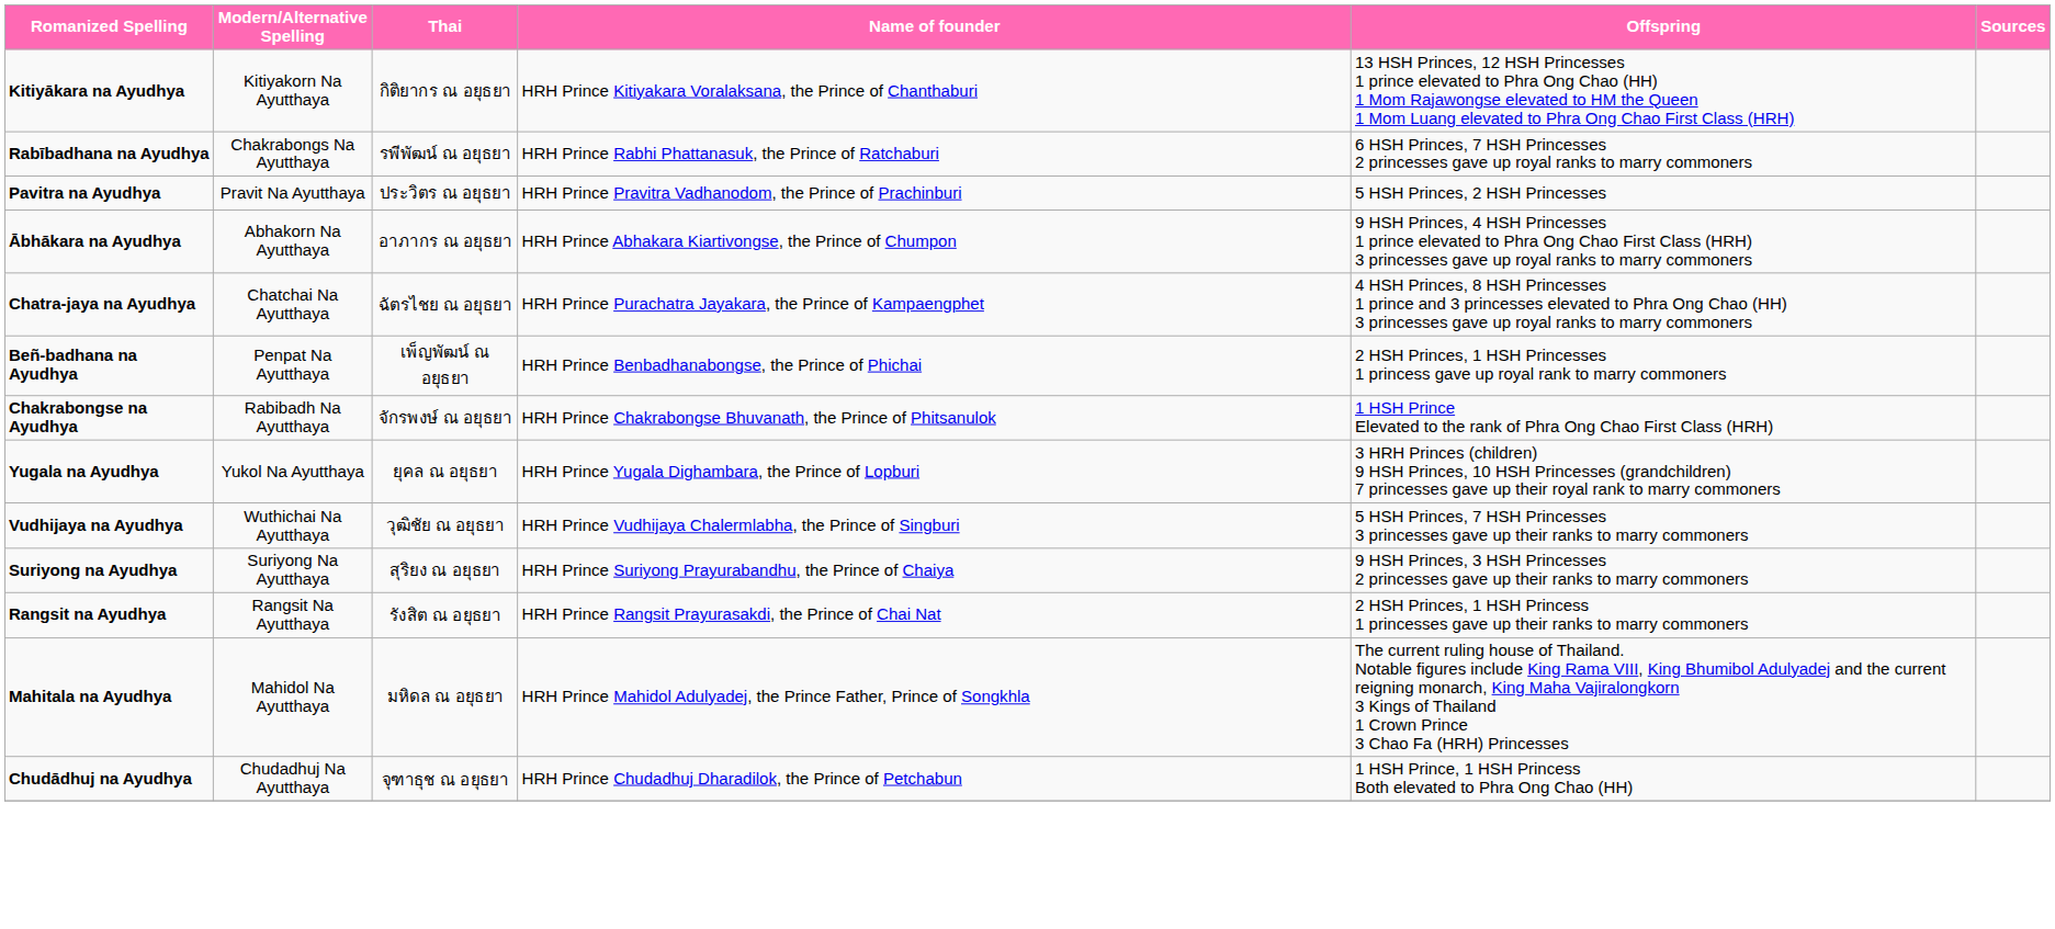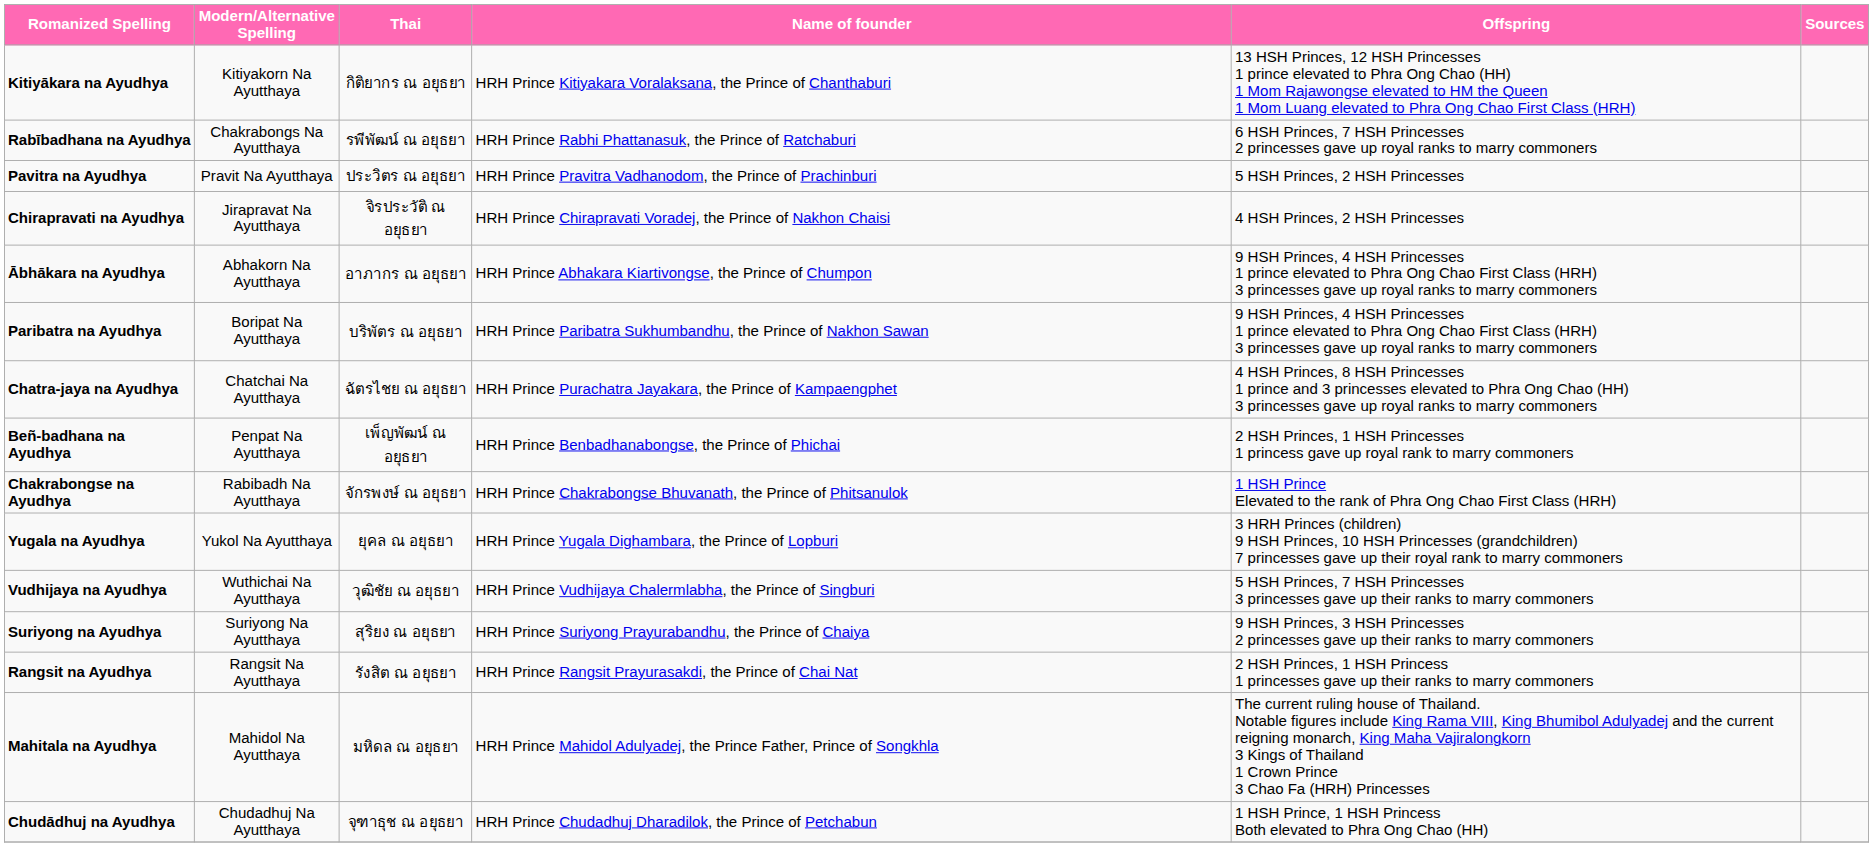 <table class="wikitable" style="width: 100%;">
 <tr>
 <th style="background: Hotpink; color: white;">Romanized Spelling</th>
 <th style="background: Hotpink; color: white;">Modern/Alternative Spelling</th>
 <th style="background: Hotpink; color: white;">Thai</th>
 <th style="background: Hotpink; color: white;">Name of founder</th>
 <th style="background: Hotpink; color: white;">Offspring</th>
 <th style="background: Hotpink; color: white;">Sources</th>
 </tr>
 <tr>
 <td width = 10%><strong>Kitiyākara na Ayudhya</strong></td>
 <td width = 5% style="text-align:center;">Kitiyakorn Na Ayutthaya</td>
 <td width = 7% style="text-align:center;">กิติยากร ณ อยุธยา</td>
 <td width = 40%>HRH Prince <a href='#'>Kitiyakara Voralaksana</a>, the Prince of <a href='#'>Chanthaburi</a></td>
 <td width = 30%>13 HSH Princes, 12 HSH Princesses <br> 1 prince elevated to Phra Ong Chao (HH) <br> <a href='#'>1 Mom Rajawongse elevated to HM the Queen</a> <br> <a href='#'>1 Mom Luang elevated to Phra Ong Chao First Class (HRH)</a></td>
 <td width = 3%></td>
 </tr>
 <tr>
 <td><strong>Rabībadhana na Ayudhya</strong></td>
 <td style="text-align:center;">Chakrabongs Na Ayutthaya</td>
 <td style="text-align:center;">รพีพัฒน์ ณ อยุธยา</td>
 <td>HRH Prince <a href='#'>Rabhi Phattanasuk</a>, the Prince of <a href='#'>Ratchaburi</a></td>
 <td>6 HSH Princes, 7 HSH Princesses <br> 2 princesses gave up royal ranks to marry commoners</td>
 <td></td>
 </tr>
 <tr>
 <td><strong>Pavitra na Ayudhya</strong></td>
 <td style="text-align:center;">Pravit Na Ayutthaya</td>
 <td style="text-align:center;">ประวิตร ณ อยุธยา</td>
 <td>HRH Prince <a href='#'>Pravitra Vadhanodom</a>, the Prince of <a href='#'>Prachinburi</a></td>
 <td>5 HSH Princes, 2 HSH Princesses</td>
 <td></td>
 </tr>
 <tr>
+<td><strong>Chirapravati na Ayudhya</strong></td>
+<td style="text-align:center;">Jirapravat Na Ayutthaya</td>
+<td style="text-align:center;">จิรประวัติ ณ อยุธยา</td>
+<td>HRH Prince <a href='#'>Chirapravati Voradej</a>, the Prince of <a href='#'>Nakhon Chaisi</a></td>
+<td>4 HSH Princes, 2 HSH Princesses</td>
+<td></td>
+</tr>
+<tr>
 <td><strong>Ābhākara na Ayudhya</strong></td>
 <td style="text-align:center;">Abhakorn Na Ayutthaya</td>
 <td style="text-align:center;">อาภากร ณ อยุธยา</td>
 <td>HRH Prince <a href='#'>Abhakara Kiartivongse</a>, the Prince of <a href='#'>Chumpon</a></td>
+<td>9 HSH Princes, 4 HSH Princesses <br> 1 prince elevated to Phra Ong Chao First Class (HRH) <br> 3 princesses gave up royal ranks to marry commoners</td>
+<td></td>
+</tr>
+<tr>
+<td><strong>Paribatra na Ayudhya</strong></td>
+<td style="text-align:center;">Boripat Na Ayutthaya</td>
+<td style="text-align:center;">บริพัตร ณ อยุธยา</td>
+<td>HRH Prince <a href='#'>Paribatra Sukhumbandhu</a>, the Prince of <a href='#'>Nakhon Sawan</a></td>
 <td>9 HSH Princes, 4 HSH Princesses <br> 1 prince elevated to Phra Ong Chao First Class (HRH) <br> 3 princesses gave up royal ranks to marry commoners</td>
 <td></td>
 </tr>
 <tr>
 <td><strong>Chatra-jaya na Ayudhya</strong></td>
 <td style="text-align:center;">Chatchai Na Ayutthaya</td>
 <td style="text-align:center;">ฉัตรไชย ณ อยุธยา</td>
 <td>HRH Prince <a href='#'>Purachatra Jayakara</a>, the Prince of <a href='#'>Kampaengphet</a></td>
 <td>4 HSH Princes, 8 HSH Princesses <br> 1 prince and 3 princesses elevated to Phra Ong Chao (HH) <br> 3 princesses gave up royal ranks to marry commoners</td>
 <td></td>
 </tr>
 <tr>
 <td><strong>Beñ-badhana na Ayudhya</strong></td>
 <td style="text-align:center;">Penpat Na Ayutthaya</td>
 <td style="text-align:center;">เพ็ญพัฒน์ ณ อยุธยา</td>
 <td>HRH Prince <a href='#'>Benbadhanabongse</a>, the Prince of <a href='#'>Phichai</a></td>
 <td>2 HSH Princes, 1 HSH Princesses  <br> 1 princess gave up royal rank to marry commoners</td>
 <td></td>
 </tr>
 <tr>
 <td><strong>Chakrabongse na Ayudhya</strong></td>
 <td style="text-align:center;">Rabibadh Na Ayutthaya</td>
 <td style="text-align:center;">จักรพงษ์ ณ อยุธยา</td>
 <td>HRH Prince <a href='#'>Chakrabongse Bhuvanath</a>, the Prince of <a href='#'>Phitsanulok</a></td>
 <td><a href='#'>1 HSH Prince</a> <br> Elevated to the rank of Phra Ong Chao First Class (HRH)</td>
 <td></td>
 </tr>
 <tr>
 <td><strong>Yugala na Ayudhya</strong></td>
 <td style="text-align:center;">Yukol Na Ayutthaya</td>
 <td style="text-align:center;">ยุคล ณ อยุธยา</td>
 <td>HRH Prince <a href='#'>Yugala Dighambara</a>, the Prince of <a href='#'>Lopburi</a></td>
 <td>3 HRH Princes (children) <br> 9 HSH Princes, 10 HSH Princesses (grandchildren) <br> 7 princesses gave up their royal rank to marry commoners</td>
 <td></td>
 </tr>
 <tr>
 <td><strong>Vudhijaya na Ayudhya</strong></td>
 <td style="text-align:center;">Wuthichai Na Ayutthaya</td>
 <td style="text-align:center;">วุฒิชัย ณ อยุธยา</td>
 <td>HRH Prince <a href='#'>Vudhijaya Chalermlabha</a>, the Prince of <a href='#'>Singburi</a></td>
 <td>5 HSH Princes, 7 HSH Princesses <br> 3 princesses gave up their ranks to marry commoners</td>
 <td></td>
 </tr>
 <tr>
 <td><strong>Suriyong na Ayudhya</strong></td>
 <td style="text-align:center;">Suriyong Na Ayutthaya</td>
 <td style="text-align:center;">สุริยง ณ อยุธยา</td>
 <td>HRH Prince <a href='#'>Suriyong Prayurabandhu</a>, the Prince of <a href='#'>Chaiya</a></td>
 <td>9 HSH Princes, 3 HSH Princesses <br> 2 princesses gave up their ranks to marry commoners</td>
 <td></td>
 </tr>
 <tr>
 <td><strong>Rangsit na Ayudhya</strong></td>
 <td style="text-align:center;">Rangsit Na Ayutthaya</td>
 <td style="text-align:center;">รังสิต ณ อยุธยา</td>
 <td>HRH Prince <a href='#'>Rangsit Prayurasakdi</a>, the Prince of <a href='#'>Chai Nat</a></td>
 <td>2 HSH Princes, 1 HSH Princess <br> 1 princesses gave up their ranks to marry commoners</td>
 <td></td>
 </tr>
 <tr>
 <td><strong>Mahitala na Ayudhya</strong></td>
 <td style="text-align:center;">Mahidol Na Ayutthaya</td>
 <td style="text-align:center;">มหิดล ณ อยุธยา</td>
 <td>HRH Prince <a href='#'>Mahidol Adulyadej</a>, the Prince Father, Prince of <a href='#'>Songkhla</a></td>
 <td>The current ruling house of Thailand. <br> Notable figures include <a href='#'>King Rama VIII</a>, <a href='#'>King Bhumibol Adulyadej</a> and the current reigning monarch, <a href='#'>King Maha Vajiralongkorn</a> <br> 3 Kings of Thailand <br> 1 Crown Prince <br> 3 Chao Fa (HRH) Princesses</td>
 <td></td>
 </tr>
 <tr>
 <td><strong>Chudādhuj na Ayudhya</strong></td>
 <td style="text-align:center;">Chudadhuj Na Ayutthaya</td>
 <td style="text-align:center;">จุฑาธุช ณ อยุธยา</td>
 <td>HRH Prince <a href='#'>Chudadhuj Dharadilok</a>, the Prince of <a href='#'>Petchabun</a></td>
 <td>1 HSH Prince, 1 HSH Princess <br> Both elevated to Phra Ong Chao (HH)</td>
 <td></td>
 </tr>
 <tr>
 </tr>
 </table>
